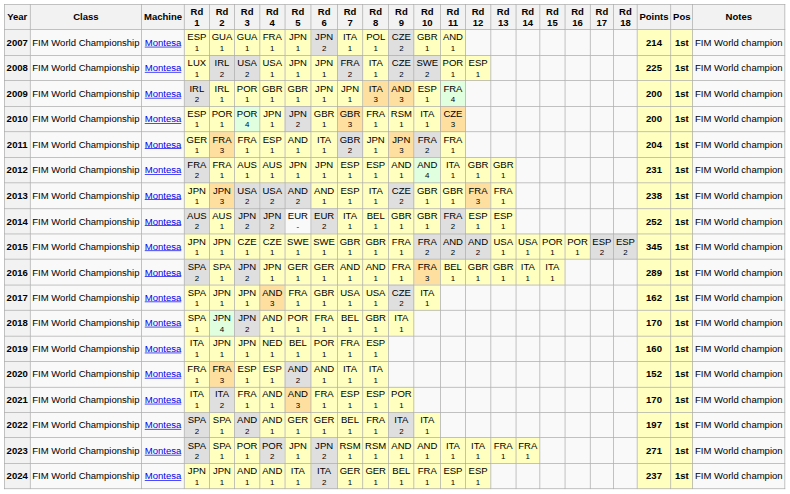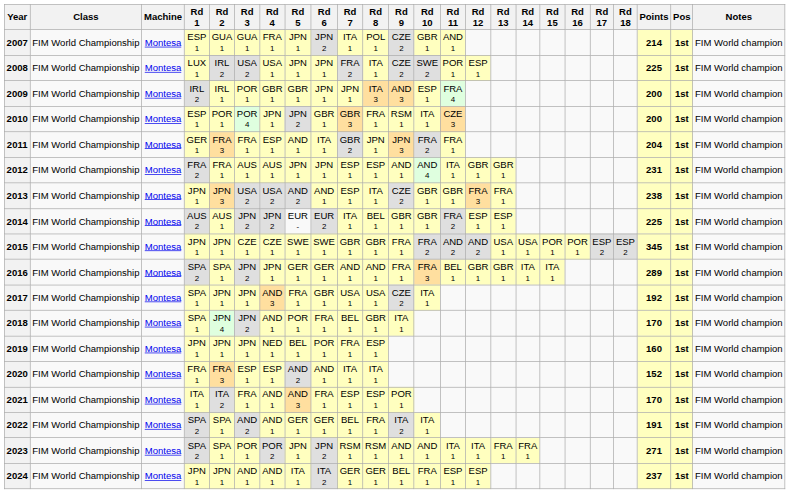 <table class="wikitable" style="font-size: 85%; text-align:center">
 <tr valign="top">
 <th valign="middle">Year</th>
 <th valign="middle">Class</th>
 <th valign="middle">Machine</th>
 <th>Rd<br>1</th>
 <th>Rd<br>2</th>
 <th>Rd<br>3</th>
 <th>Rd<br>4</th>
 <th>Rd<br>5</th>
 <th>Rd<br>6</th>
 <th>Rd<br>7</th>
 <th>Rd<br>8</th>
 <th>Rd<br>9</th>
 <th>Rd<br>10</th>
 <th>Rd<br>11</th>
 <th>Rd<br>12</th>
 <th>Rd<br>13</th>
 <th>Rd<br>14</th>
 <th>Rd<br>15</th>
 <th>Rd<br>16</th>
 <th>Rd<br>17</th>
 <th>Rd<br>18</th>
 <th valign="middle">Points</th>
 <th valign="middle">Pos</th>
 <th valign="middle">Notes</th>
 </tr>
 <tr>
 <th>2007</th>
 <td align="left">FIM World Championship</td>
 <td><a href='#'>Montesa</a></td>
 <td style="background:#FFFFBF;">ESP<br><small>1</small></td>
 <td style="background:#FFFFBF;">GUA<br><small>1</small></td>
 <td style="background:#FFFFBF;">GUA<br><small>1</small></td>
 <td style="background:#FFFFBF;">FRA<br><small>1</small></td>
 <td style="background:#FFFFBF;">JPN<br><small>1</small></td>
 <td style="background:#DFDFDF;">JPN<br><small>2</small></td>
 <td style="background:#FFFFBF;">ITA<br><small>1</small></td>
 <td style="background:#FFFFBF;">POL<br><small>1</small></td>
 <td style="background:#DFDFDF;">CZE<br><small>2</small></td>
 <td style="background:#FFFFBF;">GBR<br><small>1</small></td>
 <td style="background:#FFFFBF;">AND<br><small>1</small></td>
 <td></td>
 <td></td>
 <td></td>
 <td></td>
 <td></td>
 <td></td>
 <td></td>
 <td style="background:#FFFFBF;"><strong>214</strong></td>
 <td style="background:#FFFFBF;"><strong> 1st</strong></td>
 <td>FIM World champion</td>
 </tr>
 <tr>
 <th>2008</th>
 <td align="left">FIM World Championship</td>
 <td><a href='#'>Montesa</a></td>
 <td style="background:#FFFFBF;">LUX<br><small>1</small></td>
 <td style="background:#DFDFDF;">IRL<br><small>2</small></td>
 <td style="background:#DFDFDF;">USA<br><small>2</small></td>
 <td style="background:#FFFFBF;">USA<br><small>1</small></td>
 <td style="background:#FFFFBF;">JPN<br><small>1</small></td>
 <td style="background:#FFFFBF;">JPN<br><small>1</small></td>
 <td style="background:#DFDFDF;">FRA<br><small>2</small></td>
 <td style="background:#FFFFBF;">ITA<br><small>1</small></td>
 <td style="background:#DFDFDF;">CZE<br><small>2</small></td>
 <td style="background:#DFDFDF;">SWE<br><small>2</small></td>
 <td style="background:#FFFFBF;">POR<br><small>1</small></td>
 <td style="background:#FFFFBF;">ESP<br><small>1</small></td>
 <td></td>
 <td></td>
 <td></td>
 <td></td>
 <td></td>
 <td></td>
 <td style="background:#FFFFBF;"><strong>225</strong></td>
 <td style="background:#FFFFBF;"><strong>1st</strong></td>
 <td>FIM World champion</td>
 </tr>
 <tr>
 <th>2009</th>
 <td align="left">FIM World Championship</td>
 <td><a href='#'>Montesa</a></td>
 <td style="background:#DFDFDF;">IRL<br><small>2</small></td>
 <td style="background:#FFFFBF;">IRL<br><small>1</small></td>
 <td style="background:#FFFFBF;">POR<br><small>1</small></td>
 <td style="background:#FFFFBF;">GBR<br><small>1</small></td>
 <td style="background:#FFFFBF;">GBR<br><small>1</small></td>
 <td style="background:#FFFFBF;">JPN<br><small>1</small></td>
 <td style="background:#FFFFBF;">JPN<br><small>1</small></td>
 <td style="background:#FFDF9F;">ITA<br><small>3</small></td>
 <td style="background:#FFDF9F;">AND<br><small>3</small></td>
 <td style="background:#FFFFBF;">ESP<br><small>1</small></td>
 <td style="background:#DFFFDF;">FRA<br><small>4</small></td>
 <td></td>
 <td></td>
 <td></td>
 <td></td>
 <td></td>
 <td></td>
 <td></td>
 <td style="background:#FFFFBF;"><strong>200</strong></td>
 <td style="background:#FFFFBF;"><strong>1st</strong></td>
 <td>FIM World champion</td>
 </tr>
 <tr>
 <th>2010</th>
 <td align="left">FIM World Championship</td>
 <td><a href='#'>Montesa</a></td>
 <td style="background:#FFFFBF;">ESP<br><small>1</small></td>
 <td style="background:#FFFFBF;">POR<br><small>1</small></td>
 <td style="background:#DFFFDF;">POR<br><small>4</small></td>
 <td style="background:#FFFFBF;">JPN<br><small>1</small></td>
 <td style="background:#DFDFDF;">JPN<br><small>2</small></td>
 <td style="background:#FFFFBF;">GBR<br><small>1</small></td>
 <td style="background:#FFDF9F;">GBR<br><small>3</small></td>
 <td style="background:#FFFFBF;">FRA<br><small>1</small></td>
 <td style="background:#FFFFBF;">RSM<br><small>1</small></td>
 <td style="background:#FFFFBF;">ITA<br><small>1</small></td>
 <td style="background:#FFDF9F;">CZE<br><small>3</small></td>
 <td></td>
 <td></td>
 <td></td>
 <td></td>
 <td></td>
 <td></td>
 <td></td>
 <td style="background:#FFFFBF;"><strong>200</strong></td>
 <td style="background:#FFFFBF;"><strong>1st</strong></td>
 <td>FIM World champion</td>
 </tr>
 <tr>
 <th>2011</th>
 <td align="left">FIM World Championship</td>
 <td><a href='#'>Montesa</a></td>
 <td style="background:#FFFFBF;">GER<br><small>1</small></td>
 <td style="background:#FFDF9F;">FRA<br><small>3</small></td>
 <td style="background:#FFFFBF;">FRA<br><small>1</small></td>
 <td style="background:#FFFFBF;">ESP<br><small>1</small></td>
 <td style="background:#FFFFBF;">AND<br><small>1</small></td>
 <td style="background:#FFFFBF;">ITA<br><small>1</small></td>
 <td style="background:#DFDFDF;">GBR<br><small>2</small></td>
 <td style="background:#FFFFBF;">JPN<br><small>1</small></td>
 <td style="background:#FFDF9F;">JPN<br><small>3</small></td>
 <td style="background:#DFDFDF;">FRA<br><small>2</small></td>
 <td style="background:#FFFFBF;">FRA<br><small>1</small></td>
 <td></td>
 <td></td>
 <td></td>
 <td></td>
 <td></td>
 <td></td>
 <td></td>
 <td style="background:#FFFFBF;"><strong>204</strong></td>
 <td style="background:#FFFFBF;"><strong>1st</strong></td>
 <td>FIM World champion</td>
 </tr>
 <tr>
 <th>2012</th>
 <td align="left">FIM World Championship</td>
 <td><a href='#'>Montesa</a></td>
 <td style="background:#DFDFDF;">FRA<br><small>2</small></td>
 <td style="background:#FFFFBF;">FRA<br><small>1</small></td>
 <td style="background:#FFFFBF;">AUS<br><small>1</small></td>
 <td style="background:#FFFFBF;">AUS<br><small>1</small></td>
 <td style="background:#FFFFBF;">JPN<br><small>1</small></td>
 <td style="background:#FFFFBF;">JPN<br><small>1</small></td>
 <td style="background:#FFFFBF;">ESP<br><small>1</small></td>
 <td style="background:#FFFFBF;">ESP<br><small>1</small></td>
 <td style="background:#FFFFBF;">AND<br><small>1</small></td>
 <td style="background:#DFFFDF;">AND<br><small>4</small></td>
 <td style="background:#FFFFBF;">ITA<br><small>1</small></td>
 <td style="background:#FFFFBF;">GBR<br><small>1</small></td>
 <td style="background:#FFFFBF;">GBR<br><small>1</small></td>
 <td></td>
 <td></td>
 <td></td>
 <td></td>
 <td></td>
 <td style="background:#FFFFBF;"><strong>231</strong></td>
 <td style="background:#FFFFBF;"><strong>1st</strong></td>
 <td>FIM World champion</td>
 </tr>
 <tr>
 <th>2013</th>
 <td align="left">FIM World Championship</td>
 <td><a href='#'>Montesa</a></td>
 <td style="background:#FFFFBF;">JPN<br><small>1</small></td>
 <td style="background:#FFDF9F;">JPN<br><small>3</small></td>
 <td style="background:#DFDFDF;">USA<br><small>2</small></td>
 <td style="background:#DFDFDF;">USA<br><small>2</small></td>
 <td style="background:#DFDFDF;">AND<br><small>2</small></td>
 <td style="background:#FFFFBF;">AND<br><small>1</small></td>
 <td style="background:#FFFFBF;">ESP<br><small>1</small></td>
 <td style="background:#FFFFBF;">ITA<br><small>1</small></td>
 <td style="background:#DFDFDF;">CZE<br><small>2</small></td>
 <td style="background:#FFFFBF;">GBR<br><small>1</small></td>
 <td style="background:#FFFFBF;">GBR<br><small>1</small></td>
 <td style="background:#FFDF9F;">FRA<br><small>3</small></td>
 <td style="background:#FFFFBF;">FRA<br><small>1</small></td>
 <td></td>
 <td></td>
 <td></td>
 <td></td>
 <td></td>
 <td style="background:#FFFFBF;"><strong>238</strong></td>
 <td style="background:#FFFFBF;"><strong>1st</strong></td>
 <td>FIM World champion</td>
 </tr>
 <tr>
 <th>2014</th>
 <td align="left">FIM World Championship</td>
 <td><a href='#'>Montesa</a></td>
 <td style="background:#DFDFDF;">AUS<br><small>2</small></td>
 <td style="background:#FFFFBF;">AUS<br><small>1</small></td>
 <td style="background:#DFDFDF;">JPN<br><small>2</small></td>
 <td style="background:#DFDFDF;">JPN<br><small>2</small></td>
 <td>EUR<br><small>-</small></td>
 <td style="background:#DFDFDF;">EUR<br><small>2</small></td>
 <td style="background:#FFFFBF;">ITA<br><small>1</small></td>
 <td style="background:#FFFFBF;">BEL<br><small>1</small></td>
 <td style="background:#FFFFBF;">GBR<br><small>1</small></td>
 <td style="background:#FFFFBF;">GBR<br><small>1</small></td>
 <td style="background:#DFDFDF;">FRA<br><small>2</small></td>
 <td style="background:#FFFFBF;">ESP<br><small>1</small></td>
 <td style="background:#FFFFBF;">ESP<br><small>1</small></td>
 <td></td>
 <td></td>
 <td></td>
 <td></td>
 <td></td>
-<td style="background:#FFFFBF;"><strong>252</strong></td>
+<td style="background:#FFFFBF;"><strong>225</strong></td>
 <td style="background:#FFFFBF;"><strong>1st</strong></td>
 <td>FIM World champion</td>
 </tr>
 <tr>
 <th>2015</th>
 <td align="left">FIM World Championship</td>
 <td><a href='#'>Montesa</a></td>
 <td style="background:#FFFFBF;">JPN<br><small>1</small></td>
 <td style="background:#FFFFBF;">JPN<br><small>1</small></td>
 <td style="background:#FFFFBF;">CZE<br><small>1</small></td>
 <td style="background:#FFFFBF;">CZE<br><small>1</small></td>
 <td style="background:#FFFFBF;">SWE<br><small>1</small></td>
 <td style="background:#FFFFBF;">SWE<br><small>1</small></td>
 <td style="background:#FFFFBF;">GBR<br><small>1</small></td>
 <td style="background:#FFFFBF;">GBR<br><small>1</small></td>
 <td style="background:#FFFFBF;">FRA<br><small>1</small></td>
 <td style="background:#DFDFDF;">FRA<br><small>2</small></td>
 <td style="background:#DFDFDF;">AND<br><small>2</small></td>
 <td style="background:#DFDFDF;">AND<br><small>2</small></td>
 <td style="background:#FFFFBF;">USA<br><small>1</small></td>
 <td style="background:#FFFFBF;">USA<br><small>1</small></td>
 <td style="background:#FFFFBF;">POR<br><small>1</small></td>
 <td style="background:#FFFFBF;">POR<br><small>1</small></td>
 <td style="background:#DFDFDF;">ESP<br><small>2</small></td>
 <td style="background:#DFDFDF;">ESP<br><small>2</small></td>
 <td style="background:#FFFFBF;"><strong>345</strong></td>
 <td style="background:#FFFFBF;"><strong>1st</strong></td>
 <td>FIM World champion</td>
 </tr>
 <tr>
 <th>2016</th>
 <td align="left">FIM World Championship</td>
 <td><a href='#'>Montesa</a></td>
 <td style="background:#DFDFDF;">SPA<br><small>2</small></td>
 <td style="background:#FFFFBF;">SPA<br><small>1</small></td>
 <td style="background:#DFDFDF;">JPN<br><small>2</small></td>
 <td style="background:#FFFFBF;">JPN<br><small>1</small></td>
 <td style="background:#FFFFBF;">GER<br><small>1</small></td>
 <td style="background:#FFFFBF;">GER<br><small>1</small></td>
 <td style="background:#FFFFBF;">AND<br><small>1</small></td>
 <td style="background:#FFFFBF;">AND<br><small>1</small></td>
 <td style="background:#FFFFBF;">FRA<br><small>1</small></td>
 <td style="background:#FFDF9F;">FRA<br><small>3</small></td>
 <td style="background:#FFFFBF;">BEL<br><small>1</small></td>
 <td style="background:#FFFFBF;">GBR<br><small>1</small></td>
 <td style="background:#FFFFBF;">GBR<br><small>1</small></td>
 <td style="background:#FFFFBF;">ITA<br><small>1</small></td>
 <td style="background:#FFFFBF;">ITA<br><small>1</small></td>
 <td></td>
 <td></td>
 <td></td>
 <td style="background:#FFFFBF;"><strong>289</strong></td>
 <td style="background:#FFFFBF;"><strong>1st</strong></td>
 <td>FIM World champion</td>
 </tr>
 <tr>
 <th>2017</th>
 <td align="left">FIM World Championship</td>
 <td><a href='#'>Montesa</a></td>
 <td style="background:#FFFFBF;">SPA<br><small>1</small></td>
 <td style="background:#FFFFBF;">JPN<br><small>1</small></td>
 <td style="background:#FFFFBF;">JPN<br><small>1</small></td>
 <td style="background:#FFDF9F;">AND<br><small>3</small></td>
 <td style="background:#FFFFBF;">FRA<br><small>1</small></td>
 <td style="background:#FFFFBF;">GBR<br><small>1</small></td>
 <td style="background:#FFFFBF;">USA<br><small>1</small></td>
 <td style="background:#FFFFBF;">USA<br><small>1</small></td>
 <td style="background:#DFDFDF;">CZE<br><small>2</small></td>
 <td style="background:#FFFFBF;">ITA<br><small>1</small></td>
 <td></td>
 <td></td>
 <td></td>
 <td></td>
 <td></td>
 <td></td>
 <td></td>
 <td></td>
-<td style="background:#FFFFBF;"><strong>162</strong></td>
+<td style="background:#FFFFBF;"><strong>192</strong></td>
 <td style="background:#FFFFBF;"><strong>1st</strong></td>
 <td>FIM World champion</td>
 </tr>
 <tr>
 <th>2018</th>
 <td align="left">FIM World Championship</td>
 <td><a href='#'>Montesa</a></td>
 <td style="background:#FFFFBF;">SPA<br><small>1</small></td>
 <td style="background:#DFFFDF;">JPN<br><small>4</small></td>
 <td style="background:#DFDFDF;">JPN<br><small>2</small></td>
 <td style="background:#FFFFBF;">AND<br><small>1</small></td>
 <td style="background:#FFFFBF;">POR<br><small>1</small></td>
 <td style="background:#FFFFBF;">FRA<br><small>1</small></td>
 <td style="background:#FFFFBF;">BEL<br><small>1</small></td>
 <td style="background:#FFFFBF;">GBR<br><small>1</small></td>
 <td style="background:#FFFFBF;">ITA<br><small>1</small></td>
 <td></td>
 <td></td>
 <td></td>
 <td></td>
 <td></td>
 <td></td>
 <td></td>
 <td></td>
 <td></td>
 <td style="background:#FFFFBF;"><strong>170</strong></td>
 <td style="background:#FFFFBF;"><strong>1st</strong></td>
 <td>FIM World champion</td>
 </tr>
 <tr>
 <th>2019</th>
 <td align="left">FIM World Championship</td>
 <td><a href='#'>Montesa</a></td>
-<td style="background:#FFFFBF;">ITA<br><small>1</small></td>
+<td style="background:#FFFFBF;">JPN<br><small>1</small></td>
 <td style="background:#FFFFBF;">JPN<br><small>1</small></td>
 <td style="background:#FFFFBF;">JPN<br><small>1</small></td>
 <td style="background:#FFFFBF;">NED<br><small>1</small></td>
 <td style="background:#FFFFBF;">BEL<br><small>1</small></td>
 <td style="background:#FFFFBF;">POR<br><small>1</small></td>
 <td style="background:#FFFFBF;">FRA<br><small>1</small></td>
 <td style="background:#FFFFBF;">ESP<br><small>1</small></td>
 <td></td>
 <td></td>
 <td></td>
 <td></td>
 <td></td>
 <td></td>
 <td></td>
 <td></td>
 <td></td>
 <td></td>
 <td style="background:#FFFFBF;"><strong>160</strong></td>
 <td style="background:#FFFFBF;"><strong>1st</strong></td>
 <td>FIM World champion</td>
 </tr>
 <tr>
 <th>2020</th>
 <td align="left">FIM World Championship</td>
 <td><a href='#'>Montesa</a></td>
 <td style="background:#FFFFBF;">FRA<br><small>1</small></td>
 <td style="background:#FFDF9F;">FRA<br><small>3</small></td>
 <td style="background:#FFFFBF;">ESP<br><small>1</small></td>
 <td style="background:#FFFFBF;">ESP<br><small>1</small></td>
 <td style="background:#DFDFDF;">AND<br><small>2</small></td>
 <td style="background:#FFFFBF;">AND<br><small>1</small></td>
 <td style="background:#FFFFBF;">ITA<br><small>1</small></td>
 <td style="background:#FFFFBF;">ITA<br><small>1</small></td>
 <td></td>
 <td></td>
 <td></td>
 <td></td>
 <td></td>
 <td></td>
 <td></td>
 <td></td>
 <td></td>
 <td></td>
 <td style="background:#FFFFBF;"><strong>152</strong></td>
 <td style="background:#FFFFBF;"><strong>1st</strong></td>
 <td>FIM World champion</td>
 </tr>
 <tr>
 <th>2021</th>
 <td align="left">FIM World Championship</td>
 <td><a href='#'>Montesa</a></td>
 <td style="background:#FFFFBF;">ITA<br><small>1</small></td>
 <td style="background:#DFDFDF;">ITA<br><small>2</small></td>
 <td style="background:#FFFFBF;">FRA<br><small>1</small></td>
 <td style="background:#FFFFBF;">AND<br><small>1</small></td>
 <td style="background:#FFDF9F;">AND<br><small>3</small></td>
 <td style="background:#FFFFBF;">FRA<br><small>1</small></td>
 <td style="background:#FFFFBF;">ESP<br><small>1</small></td>
 <td style="background:#FFFFBF;">ESP<br><small>1</small></td>
 <td style="background:#FFFFBF;">POR<br><small>1</small></td>
 <td></td>
 <td></td>
 <td></td>
 <td></td>
 <td></td>
 <td></td>
 <td></td>
 <td></td>
 <td></td>
 <td style="background:#FFFFBF;"><strong>170</strong></td>
 <td style="background:#FFFFBF;"><strong>1st</strong></td>
 <td>FIM World champion</td>
 </tr>
 <tr>
 <th>2022</th>
 <td align="left">FIM World Championship</td>
 <td><a href='#'>Montesa</a></td>
 <td style="background:#DFDFDF;">SPA<br><small>2</small></td>
 <td style="background:#FFFFBF;">SPA<br><small>1</small></td>
 <td style="background:#DFDFDF;">AND<br><small>2</small></td>
 <td style="background:#FFFFBF;">AND<br><small>1</small></td>
 <td style="background:#FFFFBF;">GER<br><small>1</small></td>
 <td style="background:#FFFFBF;">GER<br><small>1</small></td>
 <td style="background:#FFFFBF;">BEL<br><small>1</small></td>
 <td style="background:#FFFFBF;">FRA<br><small>1</small></td>
 <td style="background:#DFDFDF;">ITA<br><small>2</small></td>
 <td style="background:#FFFFBF;">ITA<br><small>1</small></td>
 <td></td>
 <td></td>
 <td></td>
 <td></td>
 <td></td>
 <td></td>
 <td></td>
 <td></td>
-<td style="background:#FFFFBF;"><strong>197</strong></td>
+<td style="background:#FFFFBF;"><strong>191</strong></td>
 <td style="background:#FFFFBF;"><strong>1st</strong></td>
 <td>FIM World champion</td>
 </tr>
 <tr>
 <th>2023</th>
 <td align="left">FIM World Championship</td>
 <td><a href='#'>Montesa</a></td>
 <td style="background:#DFDFDF;">SPA<br><small>2</small></td>
 <td style="background:#FFFFBF;">SPA<br><small>1</small></td>
 <td style="background:#FFFFBF;">POR<br><small>1</small></td>
 <td style="background:#DFDFDF;">POR<br><small>2</small></td>
 <td style="background:#FFFFBF;">JPN<br><small>1</small></td>
 <td style="background:#DFDFDF;">JPN<br><small>2</small></td>
 <td style="background:#FFFFBF;">RSM<br><small>1</small></td>
 <td style="background:#FFFFBF;">RSM<br><small>1</small></td>
 <td style="background:#FFFFBF;">AND<br><small>1</small></td>
 <td style="background:#FFFFBF;">AND<br><small>1</small></td>
 <td style="background:#FFFFBF;">ITA<br><small>1</small></td>
 <td style="background:#FFFFBF;">ITA<br><small>1</small></td>
 <td style="background:#FFFFBF;">FRA<br><small>1</small></td>
 <td style="background:#FFFFBF;">FRA<br><small>1</small></td>
 <td></td>
 <td></td>
 <td></td>
 <td></td>
 <td style="background:#FFFFBF;"><strong>271</strong></td>
 <td style="background:#FFFFBF;"><strong>1st</strong></td>
 <td>FIM World champion</td>
 </tr>
 <tr>
 <th>2024</th>
 <td align="left">FIM World Championship</td>
 <td><a href='#'>Montesa</a></td>
 <td style="background:#FFFFBF;">JPN<br><small>1</small></td>
 <td style="background:#FFFFBF;">JPN<br><small>1</small></td>
 <td style="background:#FFFFBF;">AND<br><small>1</small></td>
 <td style="background:#FFFFBF;">AND<br><small>1</small></td>
 <td style="background:#FFFFBF;">ITA<br><small>1</small></td>
 <td style="background:#DFDFDF;">ITA<br><small>2</small></td>
 <td style="background:#FFFFBF;">GER<br><small>1</small></td>
 <td style="background:#FFFFBF;">GER<br><small>1</small></td>
 <td style="background:#FFFFBF;">BEL<br><small>1</small></td>
 <td style="background:#FFFFBF;">FRA<br><small>1</small></td>
 <td style="background:#FFFFBF;">ESP<br><small>1</small></td>
 <td style="background:#FFFFBF;">ESP<br><small>1</small></td>
 <td></td>
 <td></td>
 <td></td>
 <td></td>
 <td></td>
 <td></td>
 <td style="background:#FFFFBF;"><strong>237</strong></td>
 <td style="background:#FFFFBF;"><strong>1st</strong></td>
 <td>FIM World champion</td>
 </tr>
 </table>
